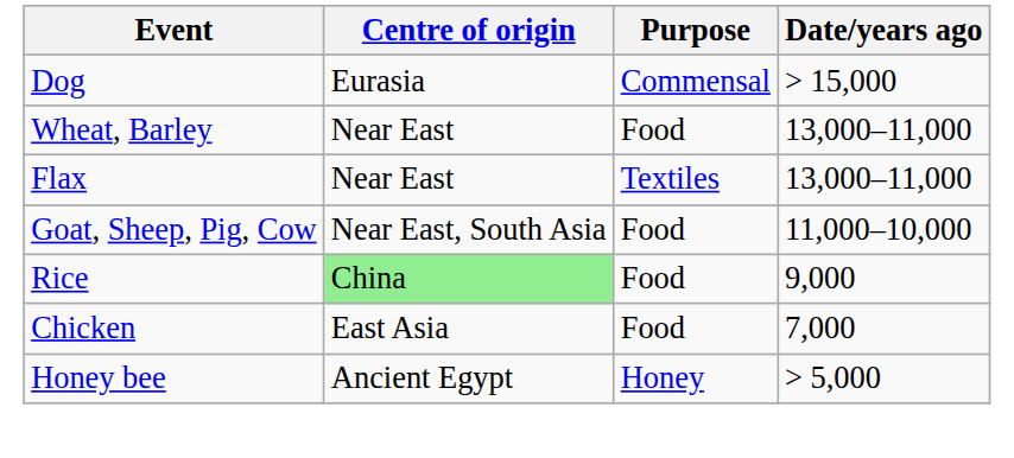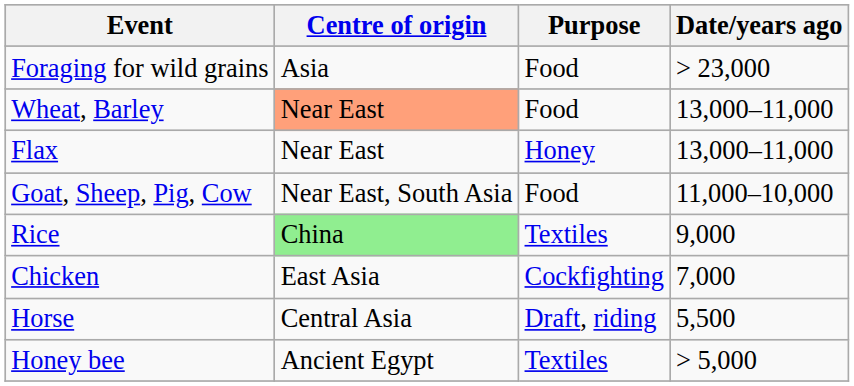 <table class="wikitable" style="margin:1em auto;">
 <tr>
 <th>Event</th>
 <th><a href='#'>Centre of origin</a></th>
 <th>Purpose</th>
 <th>Date/years ago</th>
 </tr>
 <tr>
-<td><a href='#'>Dog</a></td>
-<td>Eurasia</td>
-<td><a href='#'>Commensal</a></td>
-<td>> 15,000</td>
+<td><a href='#'>Foraging</a> for wild grains</td>
+<td>Asia</td>
+<td>Food</td>
+<td>> 23,000</td>
 </tr>
 <tr>
 <td><a href='#'>Wheat</a>, <a href='#'>Barley</a></td>
-<td>Near East</td>
+<td style="background: lightsalmon;">Near East</td>
 <td>Food</td>
 <td>13,000–11,000</td>
 </tr>
 <tr>
 <td><a href='#'>Flax</a></td>
 <td>Near East</td>
-<td><a href='#'>Textiles</a></td>
+<td><a href='#'>Honey</a></td>
 <td>13,000–11,000</td>
 </tr>
 <tr>
 <td><a href='#'>Goat</a>, <a href='#'>Sheep</a>, <a href='#'>Pig</a>, <a href='#'>Cow</a></td>
 <td>Near East, South Asia</td>
 <td>Food</td>
 <td>11,000–10,000</td>
 </tr>
 <tr>
 <td><a href='#'>Rice</a></td>
 <td style="background: lightgreen;">China</td>
-<td>Food</td>
+<td><a href='#'>Textiles</a></td>
 <td>9,000</td>
 </tr>
 <tr>
 <td><a href='#'>Chicken</a></td>
 <td>East Asia</td>
-<td>Food</td>
+<td><a href='#'>Cockfighting</a></td>
 <td>7,000</td>
+</tr>
+<tr>
+<td><a href='#'>Horse</a></td>
+<td>Central Asia</td>
+<td><a href='#'>Draft</a>, <a href='#'>riding</a></td>
+<td>5,500</td>
 </tr>
 <tr>
 <td><a href='#'>Honey bee</a></td>
 <td>Ancient Egypt</td>
-<td><a href='#'>Honey</a></td>
+<td><a href='#'>Textiles</a></td>
 <td>> 5,000</td>
 </tr>
 </table>
